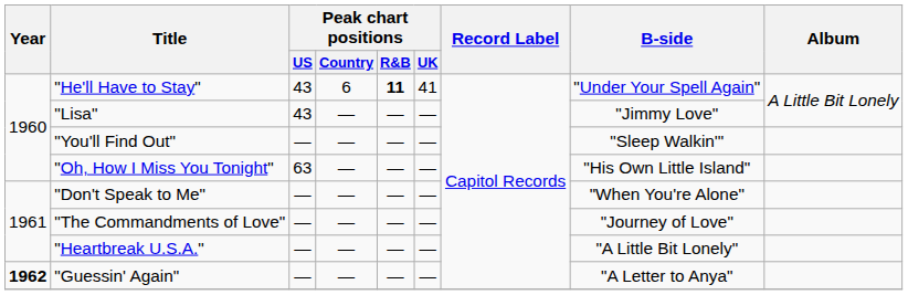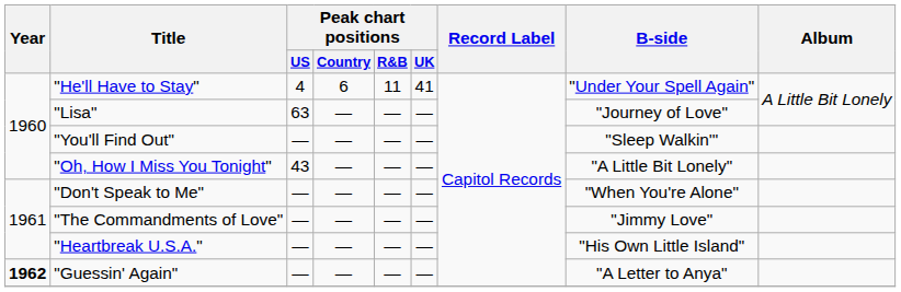 <table class="wikitable" style=text-align:center;>
 <tr>
 <th rowspan="2">Year</th>
 <th rowspan="2">Title</th>
 <th colspan="4">Peak chart<br>positions</th>
 <th rowspan="2"><a href='#'>Record Label</a></th>
 <th rowspan="2"><a href='#'>B-side</a></th>
 <th rowspan="2">Album</th>
 </tr>
 <tr style="font-size:smaller;">
 <th align=centre><a href='#'>US</a></th>
 <th align=centre><a href='#'>Country</a></th>
 <th align=centre><a href='#'>R&B</a></th>
 <th align=centre><a href='#'>UK</a></th>
 </tr>
 <tr>
 <td rowspan="4">1960</td>
 <td align=left>"<a href='#'>He'll Have to Stay</a>"</td>
-<td>43</td>
+<td>4</td>
 <td>6</td>
-<td><strong>11</strong></td>
+<td>11</td>
 <td>41</td>
 <td rowspan="8"><a href='#'>Capitol Records</a></td>
 <td>"<a href='#'>Under Your Spell Again</a>"</td>
 <td rowspan="2"><em>A Little Bit Lonely</em></td>
 </tr>
 <tr>
 <td align=left>"Lisa"</td>
-<td>43</td>
+<td>63</td>
 <td>—</td>
 <td>—</td>
 <td>—</td>
-<td>"Jimmy Love"</td>
+<td>"Journey of Love"</td>
 </tr>
 <tr>
 <td align=left>"You'll Find Out"</td>
 <td>—</td>
 <td>—</td>
 <td>—</td>
 <td>—</td>
 <td>"Sleep Walkin'"</td>
 <td rowspan="1"></td>
 </tr>
 <tr>
 <td align=left>"<a href='#'>Oh, How I Miss You Tonight</a>"</td>
-<td>63</td>
+<td>43</td>
 <td>—</td>
 <td>—</td>
 <td>—</td>
-<td>"His Own Little Island"</td>
+<td>"A Little Bit Lonely"</td>
 <td rowspan="1"></td>
 </tr>
 <tr>
 <td rowspan="3">1961</td>
 <td align=left>"Don't Speak to Me"</td>
 <td>—</td>
 <td>—</td>
 <td>—</td>
 <td>—</td>
 <td>"When You're Alone"</td>
 <td rowspan="1"></td>
 </tr>
 <tr>
 <td align=left>"The Commandments of Love"</td>
 <td>—</td>
 <td>—</td>
 <td>—</td>
 <td>—</td>
-<td>"Journey of Love"</td>
+<td>"Jimmy Love"</td>
 <td rowspan="1"></td>
 </tr>
 <tr>
 <td align=left>"<a href='#'>Heartbreak U.S.A.</a>"</td>
 <td>—</td>
 <td>—</td>
 <td>—</td>
 <td>—</td>
-<td>"A Little Bit Lonely"</td>
+<td>"His Own Little Island"</td>
 <td rowspan="1"></td>
 </tr>
 <tr>
 <td rowspan="1"><strong>1962</strong></td>
 <td align=left>"Guessin' Again"</td>
 <td>—</td>
 <td>—</td>
 <td>—</td>
 <td>—</td>
 <td>"A Letter to Anya"</td>
 <td rowspan="1"></td>
 </tr>
 <tr>
 </tr>
 </table>
